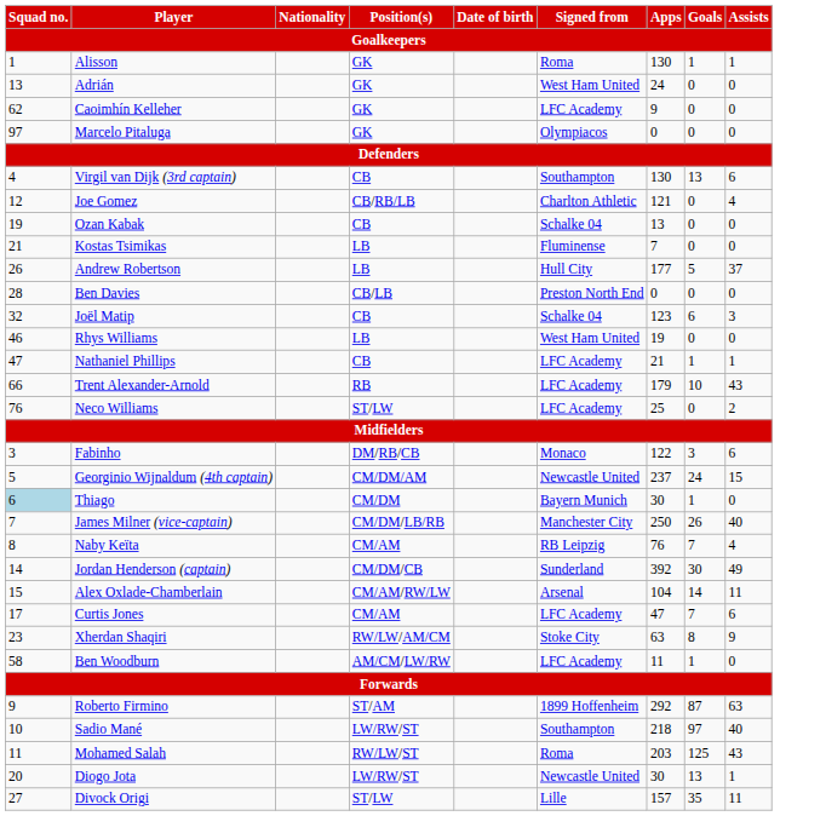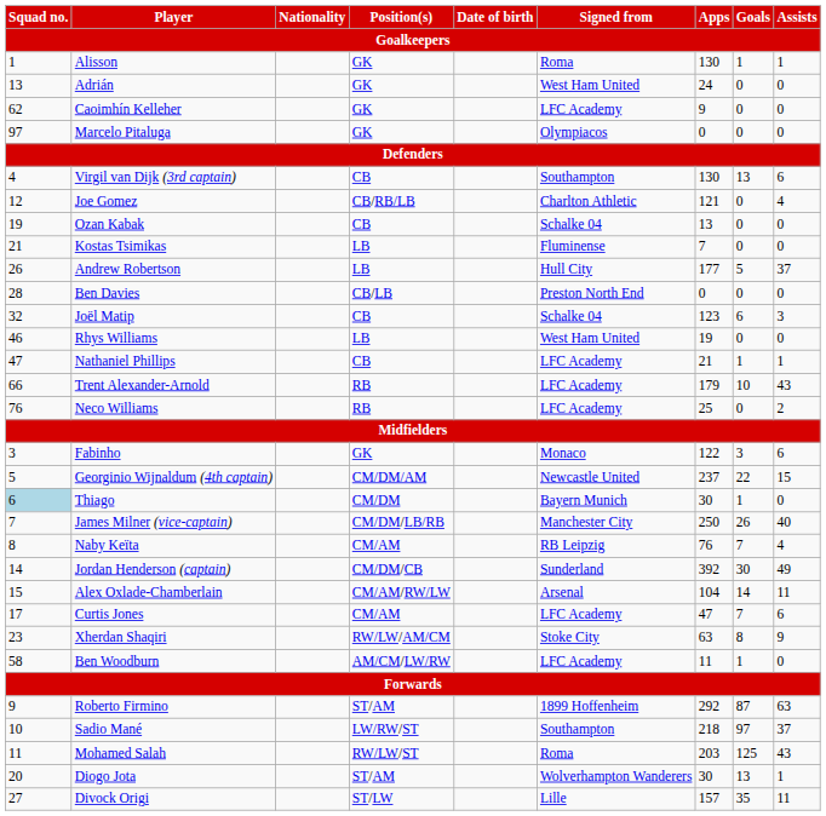 <table class="wikitable sortable" style="font-size:90%; white-space:nowrap;">
 <tr>
 <th style="background:#d50000; color:white; text-align:center;">Squad no.</th>
 <th style="background:#d50000; color:white; text-align:center;">Player</th>
 <th style="background:#d50000; color:white; text-align:center;">Nationality</th>
 <th style="background:#d50000; color:white; text-align:center;">Position(s)</th>
 <th style="background:#d50000; color:white; text-align:center;">Date of birth</th>
 <th style="background:#d50000; color:white; text-align:center;">Signed from</th>
 <th style="background:#d50000; color:white; text-align:center;">Apps</th>
 <th style="background:#d50000; color:white; text-align:center;">Goals</th>
 <th style="background:#d50000; color:white; text-align:center;">Assists</th>
 </tr>
 <tr>
 <th colspan="10" style="background:#d50000; color:white; text-align:center">Goalkeepers</th>
 </tr>
 <tr>
 <td>1</td>
 <td><a href='#'>Alisson</a></td>
 <td></td>
 <td><a href='#'>GK</a></td>
 <td></td>
 <td> <a href='#'>Roma</a></td>
 <td>130</td>
 <td>1</td>
 <td>1</td>
 </tr>
 <tr>
 <td>13</td>
 <td><a href='#'>Adrián</a></td>
 <td></td>
 <td><a href='#'>GK</a></td>
 <td></td>
 <td> <a href='#'>West Ham United</a></td>
 <td>24</td>
 <td>0</td>
 <td>0</td>
 </tr>
 <tr>
 <td>62</td>
 <td><a href='#'>Caoimhín Kelleher</a></td>
 <td></td>
 <td><a href='#'>GK</a></td>
 <td></td>
 <td> <a href='#'>LFC Academy</a></td>
 <td>9</td>
 <td>0</td>
 <td>0</td>
 </tr>
 <tr>
 <td>97</td>
 <td><a href='#'>Marcelo Pitaluga</a></td>
 <td></td>
 <td><a href='#'>GK</a></td>
 <td></td>
 <td> <a href='#'>Olympiacos</a></td>
 <td>0</td>
 <td>0</td>
 <td>0</td>
 </tr>
 <tr>
 <th colspan="10" style="background:#d50000; color:white; text-align:center">Defenders</th>
 </tr>
 <tr>
 <td>4</td>
 <td><a href='#'>Virgil van Dijk</a> <em>(<a href='#'>3rd captain</a>)</em></td>
 <td></td>
 <td><a href='#'>CB</a></td>
 <td></td>
 <td> <a href='#'>Southampton</a></td>
 <td>130</td>
 <td>13</td>
 <td>6</td>
 </tr>
 <tr>
 <td>12</td>
 <td><a href='#'>Joe Gomez</a></td>
 <td></td>
 <td><a href='#'>CB</a>/<a href='#'>RB/LB</a></td>
 <td></td>
 <td> <a href='#'>Charlton Athletic</a></td>
 <td>121</td>
 <td>0</td>
 <td>4</td>
 </tr>
 <tr>
 <td>19</td>
 <td><a href='#'>Ozan Kabak</a></td>
 <td></td>
 <td><a href='#'>CB</a></td>
 <td></td>
 <td> <a href='#'>Schalke 04</a></td>
 <td>13</td>
 <td>0</td>
 <td>0</td>
 </tr>
 <tr>
 <td>21</td>
 <td><a href='#'>Kostas Tsimikas</a></td>
 <td></td>
 <td><a href='#'>LB</a></td>
 <td></td>
 <td> <a href='#'>Fluminense</a></td>
 <td>7</td>
 <td>0</td>
 <td>0</td>
 </tr>
 <tr>
 <td>26</td>
 <td><a href='#'>Andrew Robertson</a></td>
 <td></td>
 <td><a href='#'>LB</a></td>
 <td></td>
 <td> <a href='#'>Hull City</a></td>
 <td>177</td>
 <td>5</td>
 <td>37</td>
 </tr>
 <tr>
 <td>28</td>
 <td><a href='#'>Ben Davies</a></td>
 <td></td>
 <td><a href='#'>CB</a>/<a href='#'>LB</a></td>
 <td></td>
 <td> <a href='#'>Preston North End</a></td>
 <td>0</td>
 <td>0</td>
 <td>0</td>
 </tr>
 <tr>
 <td>32</td>
 <td><a href='#'>Joël Matip</a></td>
 <td></td>
 <td><a href='#'>CB</a></td>
 <td></td>
 <td> <a href='#'>Schalke 04</a></td>
 <td>123</td>
 <td>6</td>
 <td>3</td>
 </tr>
 <tr>
 <td>46</td>
 <td><a href='#'>Rhys Williams</a></td>
 <td></td>
 <td><a href='#'>LB</a></td>
 <td></td>
 <td> <a href='#'>West Ham United</a></td>
 <td>19</td>
 <td>0</td>
 <td>0</td>
 </tr>
 <tr>
 <td>47</td>
 <td><a href='#'>Nathaniel Phillips</a></td>
 <td></td>
 <td><a href='#'>CB</a></td>
 <td></td>
 <td> <a href='#'>LFC Academy</a></td>
 <td>21</td>
 <td>1</td>
 <td>1</td>
 </tr>
 <tr>
 <td>66</td>
 <td><a href='#'>Trent Alexander-Arnold</a></td>
 <td></td>
 <td><a href='#'>RB</a></td>
 <td></td>
 <td> <a href='#'>LFC Academy</a></td>
 <td>179</td>
 <td>10</td>
 <td>43</td>
 </tr>
 <tr>
 <td>76</td>
 <td><a href='#'>Neco Williams</a></td>
 <td></td>
-<td><a href='#'>ST</a>/<a href='#'>LW</a></td>
+<td><a href='#'>RB</a></td>
 <td></td>
 <td> <a href='#'>LFC Academy</a></td>
 <td>25</td>
 <td>0</td>
 <td>2</td>
 </tr>
 <tr>
 <th colspan="10" style="background:#d50000; color:white; text-align:center">Midfielders</th>
 </tr>
 <tr>
 <td>3</td>
 <td><a href='#'>Fabinho</a></td>
 <td></td>
-<td><a href='#'>DM</a>/<a href='#'>RB</a>/<a href='#'>CB</a></td>
+<td><a href='#'>GK</a></td>
 <td></td>
 <td> <a href='#'>Monaco</a></td>
 <td>122</td>
 <td>3</td>
 <td>6</td>
 </tr>
 <tr>
 <td>5</td>
 <td><a href='#'>Georginio Wijnaldum</a> <em>(<a href='#'>4th captain</a>)</em></td>
 <td></td>
 <td><a href='#'>CM/DM/AM</a></td>
 <td></td>
 <td> <a href='#'>Newcastle United</a></td>
 <td>237</td>
-<td>24</td>
+<td>22</td>
 <td>15</td>
 </tr>
 <tr>
 <td style="background: lightblue;">6</td>
 <td><a href='#'>Thiago</a></td>
 <td></td>
 <td><a href='#'>CM/DM</a></td>
 <td></td>
 <td> <a href='#'>Bayern Munich</a></td>
 <td>30</td>
 <td>1</td>
 <td>0</td>
 </tr>
 <tr>
 <td>7</td>
 <td><a href='#'>James Milner</a> <em>(<a href='#'>vice-captain</a>)</em></td>
 <td></td>
 <td><a href='#'>CM/DM</a>/<a href='#'>LB/RB</a></td>
 <td></td>
 <td> <a href='#'>Manchester City</a></td>
 <td>250</td>
 <td>26</td>
 <td>40</td>
 </tr>
 <tr>
 <td>8</td>
 <td><a href='#'>Naby Keïta</a></td>
 <td></td>
 <td><a href='#'>CM/AM</a></td>
 <td></td>
 <td> <a href='#'>RB Leipzig</a></td>
 <td>76</td>
 <td>7</td>
 <td>4</td>
 </tr>
 <tr>
 <td>14</td>
 <td><a href='#'>Jordan Henderson</a> <em>(<a href='#'>captain</a>)</em></td>
 <td></td>
 <td><a href='#'>CM/DM</a>/<a href='#'>CB</a></td>
 <td></td>
 <td> <a href='#'>Sunderland</a></td>
 <td>392</td>
 <td>30</td>
 <td>49</td>
 </tr>
 <tr>
 <td>15</td>
 <td><a href='#'>Alex Oxlade-Chamberlain</a></td>
 <td></td>
 <td><a href='#'>CM/AM</a>/<a href='#'>RW/LW</a></td>
 <td></td>
 <td> <a href='#'>Arsenal</a></td>
 <td>104</td>
 <td>14</td>
 <td>11</td>
 </tr>
 <tr>
 <td>17</td>
 <td><a href='#'>Curtis Jones</a></td>
 <td></td>
 <td><a href='#'>CM/AM</a></td>
 <td></td>
 <td> <a href='#'>LFC Academy</a></td>
 <td>47</td>
 <td>7</td>
 <td>6</td>
 </tr>
 <tr>
 <td>23</td>
 <td><a href='#'>Xherdan Shaqiri</a></td>
 <td></td>
 <td><a href='#'>RW/LW</a>/<a href='#'>AM/CM</a></td>
 <td></td>
 <td> <a href='#'>Stoke City</a></td>
 <td>63</td>
 <td>8</td>
 <td>9</td>
 </tr>
 <tr>
 <td>58</td>
 <td><a href='#'>Ben Woodburn</a></td>
 <td></td>
 <td><a href='#'>AM/CM</a>/<a href='#'>LW/RW</a></td>
 <td></td>
 <td> <a href='#'>LFC Academy</a></td>
 <td>11</td>
 <td>1</td>
 <td>0</td>
 </tr>
 <tr>
 <th colspan="10" style="background:#d50000; color:white; text-align:center">Forwards</th>
 </tr>
 <tr>
 <td>9</td>
 <td><a href='#'>Roberto Firmino</a></td>
 <td></td>
 <td><a href='#'>ST</a>/<a href='#'>AM</a></td>
 <td></td>
 <td> <a href='#'>1899 Hoffenheim</a></td>
 <td>292</td>
 <td>87</td>
 <td>63</td>
 </tr>
 <tr>
 <td>10</td>
 <td><a href='#'>Sadio Mané</a></td>
 <td></td>
 <td><a href='#'>LW/RW</a>/<a href='#'>ST</a></td>
 <td></td>
 <td> <a href='#'>Southampton</a></td>
 <td>218</td>
 <td>97</td>
-<td>40</td>
+<td>37</td>
 </tr>
 <tr>
 <td>11</td>
 <td><a href='#'>Mohamed Salah</a></td>
 <td></td>
 <td><a href='#'>RW/LW</a>/<a href='#'>ST</a></td>
 <td></td>
 <td> <a href='#'>Roma</a></td>
 <td>203</td>
 <td>125</td>
 <td>43</td>
 </tr>
 <tr>
 <td>20</td>
 <td><a href='#'>Diogo Jota</a></td>
 <td></td>
-<td><a href='#'>LW/RW</a>/<a href='#'>ST</a></td>
+<td><a href='#'>ST</a>/<a href='#'>AM</a></td>
 <td></td>
-<td> <a href='#'>Newcastle United</a></td>
+<td> <a href='#'>Wolverhampton Wanderers</a></td>
 <td>30</td>
 <td>13</td>
 <td>1</td>
 </tr>
 <tr>
 <td>27</td>
 <td><a href='#'>Divock Origi</a></td>
 <td></td>
 <td><a href='#'>ST</a>/<a href='#'>LW</a></td>
 <td></td>
 <td> <a href='#'>Lille</a></td>
 <td>157</td>
 <td>35</td>
 <td>11</td>
 </tr>
 </table>
